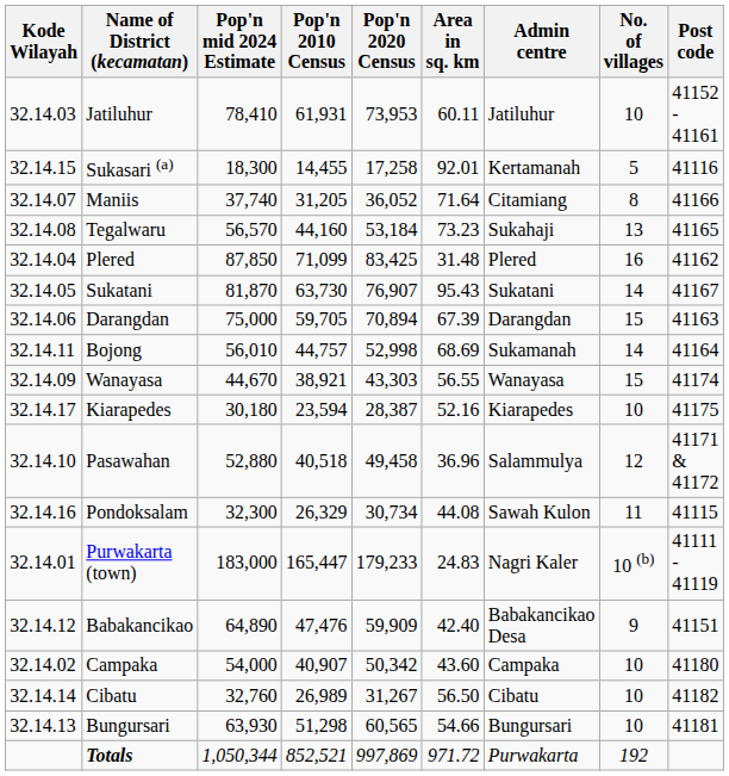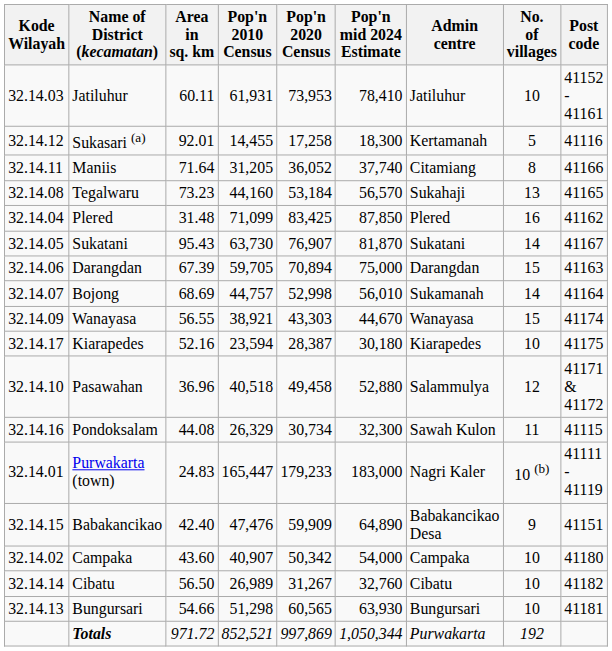 <table class="wikitable">
 <tr>
 <th>Kode <br>Wilayah</th>
 <th>Name of<br>District <br>(<em>kecamatan</em>)</th>
-<th>Pop'n <br>mid 2024<br>Estimate</th>
+<th>Area<br>in <br>sq. km</th>
 <th>Pop'n <br>2010<br>Census</th>
 <th>Pop'n <br>2020<br>Census</th>
-<th>Area<br>in <br>sq. km</th>
+<th>Pop'n <br>mid 2024<br>Estimate</th>
 <th>Admin<br>centre</th>
 <th>No.<br>of<br>villages</th>
 <th>Post<br>code</th>
 </tr>
 <tr>
 <td>32.14.03</td>
 <td>Jatiluhur</td>
-<td align="right">78,410</td>
+<td align="right">60.11</td>
 <td align="right">61,931</td>
 <td align="right">73,953</td>
-<td align="right">60.11</td>
+<td align="right">78,410</td>
 <td>Jatiluhur</td>
 <td align="center">10</td>
 <td>41152 - 41161</td>
 </tr>
 <tr>
-<td>32.14.15</td>
+<td>32.14.12</td>
 <td>Sukasari <sup>(a)</sup></td>
-<td align="right">18,300</td>
+<td align="right">92.01</td>
 <td align="right">14,455</td>
 <td align="right">17,258</td>
-<td align="right">92.01</td>
+<td align="right">18,300</td>
 <td>Kertamanah</td>
 <td align="center">5</td>
 <td>41116</td>
 </tr>
 <tr>
-<td>32.14.07</td>
+<td>32.14.11</td>
 <td>Maniis</td>
-<td align="right">37,740</td>
+<td align="right">71.64</td>
 <td align="right">31,205</td>
 <td align="right">36,052</td>
-<td align="right">71.64</td>
+<td align="right">37,740</td>
 <td>Citamiang</td>
 <td align="center">8</td>
 <td>41166</td>
 </tr>
 <tr>
 <td>32.14.08</td>
 <td>Tegalwaru</td>
-<td align="right">56,570</td>
+<td align="right">73.23</td>
 <td align="right">44,160</td>
 <td align="right">53,184</td>
-<td align="right">73.23</td>
+<td align="right">56,570</td>
 <td>Sukahaji</td>
 <td align="center">13</td>
 <td>41165</td>
 </tr>
 <tr>
 <td>32.14.04</td>
 <td>Plered</td>
-<td align="right">87,850</td>
+<td align="right">31.48</td>
 <td align="right">71,099</td>
 <td align="right">83,425</td>
-<td align="right">31.48</td>
+<td align="right">87,850</td>
 <td>Plered</td>
 <td align="center">16</td>
 <td>41162</td>
 </tr>
 <tr>
 <td>32.14.05</td>
 <td>Sukatani</td>
-<td align="right">81,870</td>
+<td align="right">95.43</td>
 <td align="right">63,730</td>
 <td align="right">76,907</td>
-<td align="right">95.43</td>
+<td align="right">81,870</td>
 <td>Sukatani</td>
 <td align="center">14</td>
 <td>41167</td>
 </tr>
 <tr>
 <td>32.14.06</td>
 <td>Darangdan</td>
-<td align="right">75,000</td>
+<td align="right">67.39</td>
 <td align="right">59,705</td>
 <td align="right">70,894</td>
-<td align="right">67.39</td>
+<td align="right">75,000</td>
 <td>Darangdan</td>
 <td align="center">15</td>
 <td>41163</td>
 </tr>
 <tr>
-<td>32.14.11</td>
+<td>32.14.07</td>
 <td>Bojong</td>
-<td align="right">56,010</td>
+<td align="right">68.69</td>
 <td align="right">44,757</td>
 <td align="right">52,998</td>
-<td align="right">68.69</td>
+<td align="right">56,010</td>
 <td>Sukamanah</td>
 <td align="center">14</td>
 <td>41164</td>
 </tr>
 <tr>
 <td>32.14.09</td>
 <td>Wanayasa</td>
-<td align="right">44,670</td>
+<td align="right">56.55</td>
 <td align="right">38,921</td>
 <td align="right">43,303</td>
-<td align="right">56.55</td>
+<td align="right">44,670</td>
 <td>Wanayasa</td>
 <td align="center">15</td>
 <td>41174</td>
 </tr>
 <tr>
 <td>32.14.17</td>
 <td>Kiarapedes</td>
-<td align="right">30,180</td>
+<td align="right">52.16</td>
 <td align="right">23,594</td>
 <td align="right">28,387</td>
-<td align="right">52.16</td>
+<td align="right">30,180</td>
 <td>Kiarapedes</td>
 <td align="center">10</td>
 <td>41175</td>
 </tr>
 <tr>
 <td>32.14.10</td>
 <td>Pasawahan</td>
-<td align="right">52,880</td>
+<td align="right">36.96</td>
 <td align="right">40,518</td>
 <td align="right">49,458</td>
-<td align="right">36.96</td>
+<td align="right">52,880</td>
 <td>Salammulya</td>
 <td align="center">12</td>
 <td>41171 & 41172</td>
 </tr>
 <tr>
 <td>32.14.16</td>
 <td>Pondoksalam</td>
-<td align="right">32,300</td>
+<td align="right">44.08</td>
 <td align="right">26,329</td>
 <td align="right">30,734</td>
-<td align="right">44.08</td>
+<td align="right">32,300</td>
 <td>Sawah Kulon</td>
 <td align="center">11</td>
 <td>41115</td>
 </tr>
 <tr>
 <td>32.14.01</td>
 <td><a href='#'>Purwakarta</a> <br> (town)</td>
-<td align="right">183,000</td>
+<td align="right">24.83</td>
 <td align="right">165,447</td>
 <td align="right">179,233</td>
-<td align="right">24.83</td>
+<td align="right">183,000</td>
 <td>Nagri Kaler</td>
 <td align="center">10 <sup>(b)</sup></td>
 <td>41111 - 41119</td>
 </tr>
 <tr>
-<td>32.14.12</td>
+<td>32.14.15</td>
 <td>Babakancikao</td>
-<td align="right">64,890</td>
+<td align="right">42.40</td>
 <td align="right">47,476</td>
 <td align="right">59,909</td>
-<td align="right">42.40</td>
+<td align="right">64,890</td>
 <td>Babakancikao Desa</td>
 <td align="center">9</td>
 <td>41151</td>
 </tr>
 <tr>
 <td>32.14.02</td>
 <td>Campaka</td>
-<td align="right">54,000</td>
+<td align="right">43.60</td>
 <td align="right">40,907</td>
 <td align="right">50,342</td>
-<td align="right">43.60</td>
+<td align="right">54,000</td>
 <td>Campaka</td>
 <td align="center">10</td>
 <td>41180</td>
 </tr>
 <tr>
 <td>32.14.14</td>
 <td>Cibatu</td>
-<td align="right">32,760</td>
+<td align="right">56.50</td>
 <td align="right">26,989</td>
 <td align="right">31,267</td>
-<td align="right">56.50</td>
+<td align="right">32,760</td>
 <td>Cibatu</td>
 <td align="center">10</td>
 <td>41182</td>
 </tr>
 <tr>
 <td>32.14.13</td>
 <td>Bungursari</td>
-<td align="right">63,930</td>
+<td align="right">54.66</td>
 <td align="right">51,298</td>
 <td align="right">60,565</td>
-<td align="right">54.66</td>
+<td align="right">63,930</td>
 <td>Bungursari</td>
 <td align="center">10</td>
 <td>41181</td>
 </tr>
 <tr>
 <td></td>
 <td><strong><em>Totals</em></strong></td>
-<td align="right"><em>1,050,344</em></td>
+<td align="right"><em>971.72</em></td>
 <td align="right"><em>852,521</em></td>
 <td align="right"><em>997,869</em></td>
-<td align="right"><em>971.72</em></td>
+<td align="right"><em>1,050,344</em></td>
 <td><em>Purwakarta</em></td>
 <td align="center"><em>192</em></td>
 <td></td>
 </tr>
 </table>
